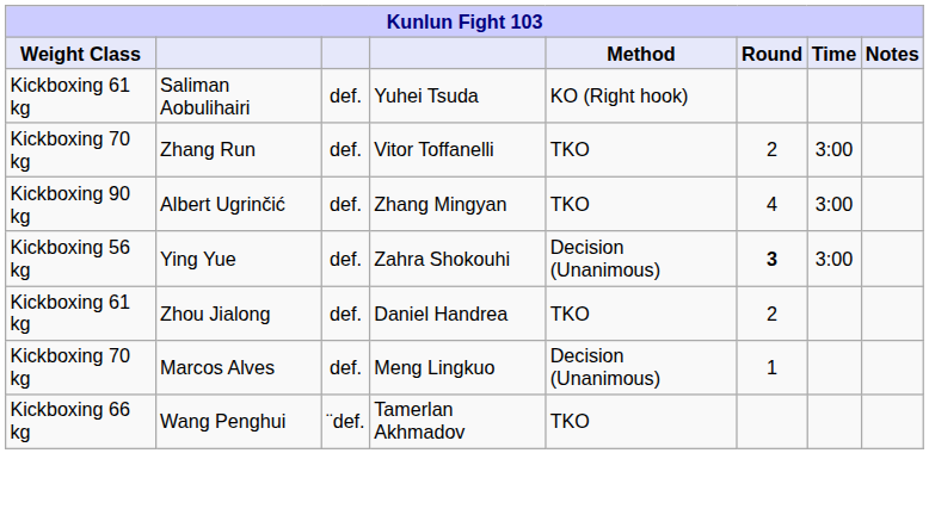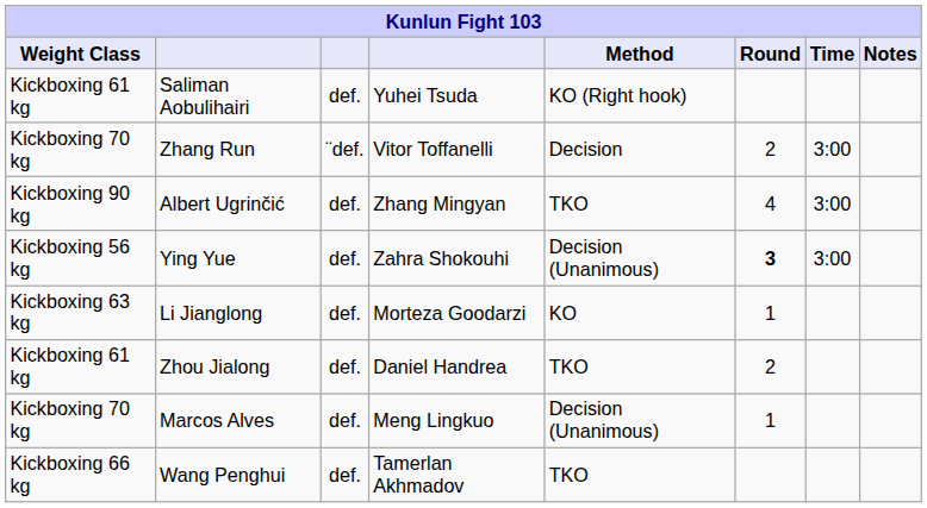 <table class="wikitable" style="font-size: 80%;">
 <tr>
 <th colspan="8" style="background-color: #ccf; color: #000080; text-align: center;"><strong>Kunlun Fight 103</strong></th>
 </tr>
 <tr>
 <th colspan="1" style="background-color: #E6E8FA; color: #000000; text-align: center;">Weight Class</th>
 <th colspan="1" style="background-color: #E6E8FA; color: #000000; text-align: center;"></th>
 <th colspan="1" style="background-color: #E6E8FA; color: #000000; text-align: center;"></th>
 <th colspan="1" style="background-color: #E6E8FA; color: #000000; text-align: center;"></th>
 <th colspan="1" style="background-color: #E6E8FA; color: #000000; text-align: center;">Method</th>
 <th colspan="1" style="background-color: #E6E8FA; color: #000000; text-align: center;">Round</th>
 <th colspan="1" style="background-color: #E6E8FA; color: #000000; text-align: center;">Time</th>
 <th colspan="1" style="background-color: #E6E8FA; color: #000000; text-align: center;">Notes</th>
 </tr>
 <tr>
 <td>Kickboxing 61 kg</td>
 <td> Saliman Aobulihairi</td>
 <td align=center>def.</td>
 <td> Yuhei Tsuda</td>
 <td>KO (Right hook)</td>
 <td align=center></td>
 <td align=center></td>
 <td></td>
 </tr>
 <tr>
 <td>Kickboxing 70 kg</td>
 <td> Zhang Run</td>
-<td align=center>def.</td>
+<td align=center>¨def.</td>
 <td> Vitor Toffanelli</td>
-<td>TKO</td>
+<td>Decision</td>
 <td align=center>2</td>
 <td align=center>3:00</td>
 <td></td>
 </tr>
 <tr>
 <td>Kickboxing 90 kg</td>
 <td> Albert Ugrinčić</td>
 <td align=center>def.</td>
 <td> Zhang Mingyan</td>
 <td>TKO</td>
 <td align=center>4</td>
 <td align=center>3:00</td>
 <td></td>
 </tr>
 <tr>
 <td>Kickboxing 56 kg</td>
 <td> Ying Yue</td>
 <td align=center>def.</td>
 <td> Zahra Shokouhi</td>
 <td>Decision (Unanimous)</td>
 <td align=center><strong>3</strong></td>
 <td align=center>3:00</td>
 <td></td>
 </tr>
 <tr>
+<td>Kickboxing 63 kg</td>
+<td> Li Jianglong</td>
+<td align=center>def.</td>
+<td> Morteza Goodarzi</td>
+<td>KO</td>
+<td align=center>1</td>
+<td align=center></td>
+<td></td>
+</tr>
+<tr>
 <td>Kickboxing 61 kg</td>
 <td> Zhou Jialong</td>
 <td align=center>def.</td>
 <td> Daniel Handrea</td>
 <td>TKO</td>
 <td align=center>2</td>
 <td align=center></td>
 <td></td>
 </tr>
 <tr>
 <td>Kickboxing 70 kg</td>
 <td> Marcos Alves</td>
 <td align=center>def.</td>
 <td> Meng Lingkuo</td>
 <td>Decision (Unanimous)</td>
 <td align=center>1</td>
 <td align=center></td>
 <td></td>
 </tr>
 <tr>
 <td>Kickboxing 66 kg</td>
 <td> Wang Penghui</td>
-<td align=center>¨def.</td>
+<td align=center>def.</td>
 <td> Tamerlan Akhmadov</td>
 <td>TKO</td>
 <td align=center></td>
 <td align=center></td>
 <td></td>
 </tr>
 </table>
